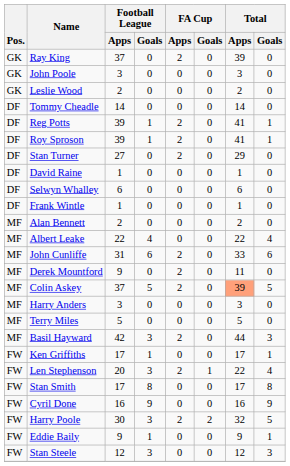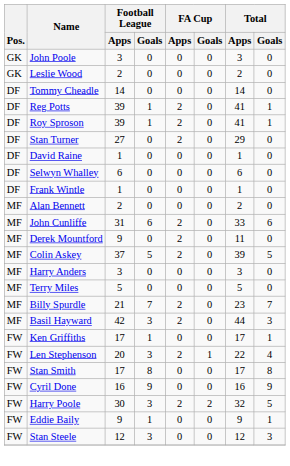 <table class="wikitable" style="text-align:center">
 <tr>
 <th rowspan="2" valign="bottom">Pos.</th>
 <th rowspan="2">Name</th>
 <th colspan="2" width="85">Football League</th>
 <th colspan="2" width="85">FA Cup</th>
 <th colspan="2" width="85">Total</th>
 </tr>
 <tr>
 <th>Apps</th>
 <th>Goals</th>
 <th>Apps</th>
 <th>Goals</th>
 <th>Apps</th>
 <th>Goals</th>
-</tr>
-<tr>
-<td align="left">GK</td>
-<td align="left"> <a href='#'>Ray King</a></td>
-<td>37</td>
-<td>0</td>
-<td>2</td>
-<td>0</td>
-<td>39</td>
-<td>0</td>
 </tr>
 <tr>
 <td align="left">GK</td>
 <td align="left"> <a href='#'>John Poole</a></td>
 <td>3</td>
 <td>0</td>
 <td>0</td>
 <td>0</td>
 <td>3</td>
 <td>0</td>
 </tr>
 <tr>
 <td align="left">GK</td>
 <td align="left"> <a href='#'>Leslie Wood</a></td>
 <td>2</td>
 <td>0</td>
 <td>0</td>
 <td>0</td>
 <td>2</td>
 <td>0</td>
 </tr>
 <tr>
 <td align="left">DF</td>
 <td align="left"> <a href='#'>Tommy Cheadle</a></td>
 <td>14</td>
 <td>0</td>
 <td>0</td>
 <td>0</td>
 <td>14</td>
 <td>0</td>
 </tr>
 <tr>
 <td align="left">DF</td>
 <td align="left"> <a href='#'>Reg Potts</a></td>
 <td>39</td>
 <td>1</td>
 <td>2</td>
 <td>0</td>
 <td>41</td>
 <td>1</td>
 </tr>
 <tr>
 <td align="left">DF</td>
 <td align="left"> <a href='#'>Roy Sproson</a></td>
 <td>39</td>
 <td>1</td>
 <td>2</td>
 <td>0</td>
 <td>41</td>
 <td>1</td>
 </tr>
 <tr>
 <td align="left">DF</td>
 <td align="left"> <a href='#'>Stan Turner</a></td>
 <td>27</td>
 <td>0</td>
 <td>2</td>
 <td>0</td>
 <td>29</td>
 <td>0</td>
 </tr>
 <tr>
 <td align="left">DF</td>
 <td align="left"> <a href='#'>David Raine</a></td>
 <td>1</td>
 <td>0</td>
 <td>0</td>
 <td>0</td>
 <td>1</td>
 <td>0</td>
 </tr>
 <tr>
 <td align="left">DF</td>
 <td align="left"> <a href='#'>Selwyn Whalley</a></td>
 <td>6</td>
 <td>0</td>
 <td>0</td>
 <td>0</td>
 <td>6</td>
 <td>0</td>
 </tr>
 <tr>
 <td align="left">DF</td>
 <td align="left"> <a href='#'>Frank Wintle</a></td>
 <td>1</td>
 <td>0</td>
 <td>0</td>
 <td>0</td>
 <td>1</td>
 <td>0</td>
 </tr>
 <tr>
 <td align="left">MF</td>
 <td align="left"> <a href='#'>Alan Bennett</a></td>
 <td>2</td>
 <td>0</td>
 <td>0</td>
 <td>0</td>
 <td>2</td>
 <td>0</td>
 </tr>
 <tr>
 <td align="left">MF</td>
-<td align="left"> <a href='#'>Albert Leake</a></td>
-<td>22</td>
-<td>4</td>
-<td>0</td>
-<td>0</td>
-<td>22</td>
-<td>4</td>
-</tr>
-<tr>
-<td align="left">MF</td>
 <td align="left"> <a href='#'>John Cunliffe</a></td>
 <td>31</td>
 <td>6</td>
 <td>2</td>
 <td>0</td>
 <td>33</td>
 <td>6</td>
 </tr>
 <tr>
 <td align="left">MF</td>
 <td align="left"> <a href='#'>Derek Mountford</a></td>
 <td>9</td>
 <td>0</td>
 <td>2</td>
 <td>0</td>
 <td>11</td>
 <td>0</td>
 </tr>
 <tr>
 <td align="left">MF</td>
 <td align="left"> <a href='#'>Colin Askey</a></td>
 <td>37</td>
 <td>5</td>
 <td>2</td>
 <td>0</td>
-<td style="background: lightsalmon;">39</td>
+<td>39</td>
 <td>5</td>
 </tr>
 <tr>
 <td align="left">MF</td>
 <td align="left"> <a href='#'>Harry Anders</a></td>
 <td>3</td>
 <td>0</td>
 <td>0</td>
 <td>0</td>
 <td>3</td>
 <td>0</td>
 </tr>
 <tr>
 <td align="left">MF</td>
 <td align="left"> <a href='#'>Terry Miles</a></td>
 <td>5</td>
 <td>0</td>
 <td>0</td>
 <td>0</td>
 <td>5</td>
 <td>0</td>
+</tr>
+<tr>
+<td align="left">MF</td>
+<td align="left"> <a href='#'>Billy Spurdle</a></td>
+<td>21</td>
+<td>7</td>
+<td>2</td>
+<td>0</td>
+<td>23</td>
+<td>7</td>
 </tr>
 <tr>
 <td align="left">MF</td>
 <td align="left"> <a href='#'>Basil Hayward</a></td>
 <td>42</td>
 <td>3</td>
 <td>2</td>
 <td>0</td>
 <td>44</td>
 <td>3</td>
 </tr>
 <tr>
 <td align="left">FW</td>
 <td align="left"> <a href='#'>Ken Griffiths</a></td>
 <td>17</td>
 <td>1</td>
 <td>0</td>
 <td>0</td>
 <td>17</td>
 <td>1</td>
 </tr>
 <tr>
 <td align="left">FW</td>
 <td align="left"> <a href='#'>Len Stephenson</a></td>
 <td>20</td>
 <td>3</td>
 <td>2</td>
 <td>1</td>
 <td>22</td>
 <td>4</td>
 </tr>
 <tr>
 <td align="left">FW</td>
 <td align="left"> <a href='#'>Stan Smith</a></td>
 <td>17</td>
 <td>8</td>
 <td>0</td>
 <td>0</td>
 <td>17</td>
 <td>8</td>
 </tr>
 <tr>
 <td align="left">FW</td>
 <td align="left"> <a href='#'>Cyril Done</a></td>
 <td>16</td>
 <td>9</td>
 <td>0</td>
 <td>0</td>
 <td>16</td>
 <td>9</td>
 </tr>
 <tr>
 <td align="left">FW</td>
 <td align="left"> <a href='#'>Harry Poole</a></td>
 <td>30</td>
 <td>3</td>
 <td>2</td>
 <td>2</td>
 <td>32</td>
 <td>5</td>
 </tr>
 <tr>
 <td align="left">FW</td>
 <td align="left"> <a href='#'>Eddie Baily</a></td>
 <td>9</td>
 <td>1</td>
 <td>0</td>
 <td>0</td>
 <td>9</td>
 <td>1</td>
 </tr>
 <tr>
 <td align="left">FW</td>
 <td align="left"> <a href='#'>Stan Steele</a></td>
 <td>12</td>
 <td>3</td>
 <td>0</td>
 <td>0</td>
 <td>12</td>
 <td>3</td>
 </tr>
 <tr>
 </tr>
 </table>
